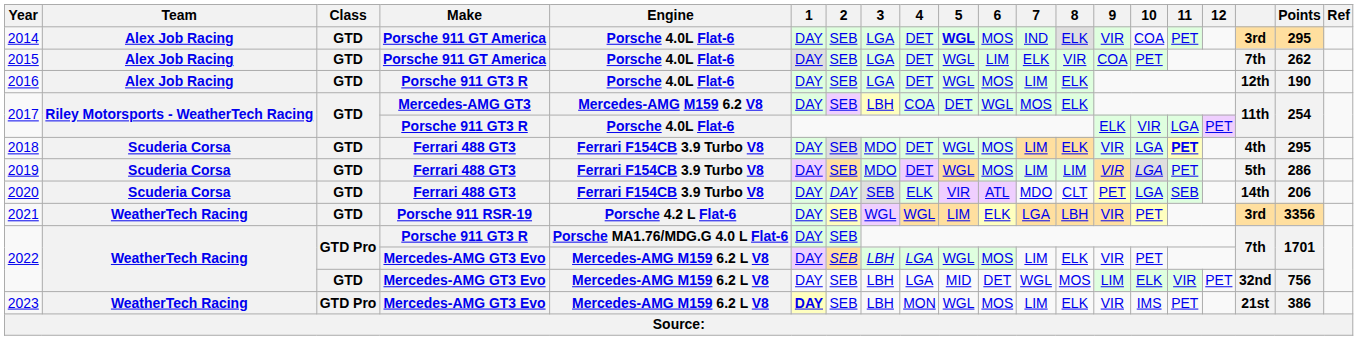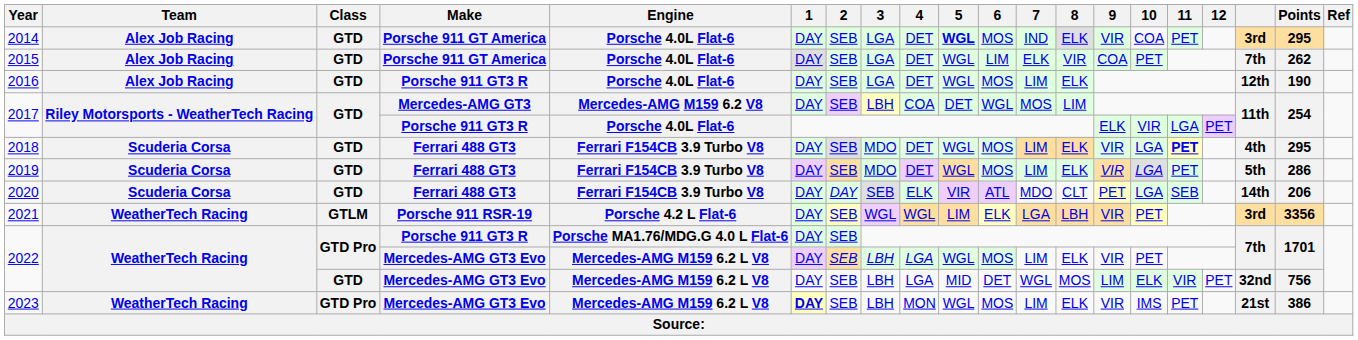 <table class="wikitable" style="text-align:center; font-size:90%">
 <tr>
 <th>Year</th>
 <th>Team</th>
 <th>Class</th>
 <th>Make</th>
 <th>Engine</th>
 <th>1</th>
 <th>2</th>
 <th>3</th>
 <th>4</th>
 <th>5</th>
 <th>6</th>
 <th>7</th>
 <th>8</th>
 <th>9</th>
 <th>10</th>
 <th>11</th>
 <th>12</th>
 <th></th>
 <th>Points</th>
 <th>Ref</th>
 </tr>
 <tr>
 <td><a href='#'>2014</a></td>
 <th><a href='#'>Alex Job Racing</a></th>
 <th>GTD</th>
 <th><a href='#'>Porsche 911 GT America</a></th>
 <th><a href='#'>Porsche</a> 4.0L <a href='#'>Flat-6</a></th>
 <td style="background:#DFFFDF;"><a href='#'>DAY</a><br></td>
 <td style="background:#DFFFDF;"><a href='#'>SEB</a><br></td>
 <td style="background:#DFFFDF;"><a href='#'>LGA</a><br></td>
 <td style="background:#DFFFDF;"><a href='#'>DET</a><br></td>
 <td style="background:#DFFFDF;"><strong><a href='#'>WGL</a></strong><br></td>
 <td style="background:#DFFFDF;"><a href='#'>MOS</a><br></td>
 <td style="background:#DFFFDF;"><a href='#'>IND</a><br></td>
 <td style="background:#DFDFDF;"><a href='#'>ELK</a><br></td>
 <td style="background:#DFFFDF;"><a href='#'>VIR</a><br></td>
 <td style="background:#DFFFDF:"><a href='#'>COA</a><br></td>
 <td style="background:#DFFFDF;"><a href='#'>PET</a><br></td>
 <td></td>
 <th style="background:#FFDF9F;">3rd</th>
 <th style="background:#FFDF9F;">295</th>
 <td></td>
 </tr>
 <tr>
 <td><a href='#'>2015</a></td>
 <th><a href='#'>Alex Job Racing</a></th>
 <th>GTD</th>
 <th><a href='#'>Porsche 911 GT America</a></th>
 <th><a href='#'>Porsche</a> 4.0L <a href='#'>Flat-6</a></th>
 <td style="background:#DFDFDF;"><a href='#'>DAY</a><br></td>
 <td style="background:#DFFFDF;"><a href='#'>SEB</a><br></td>
 <td style="background:#DFFFDF;"><a href='#'>LGA</a><br></td>
 <td style="background:#DFFFDF;"><a href='#'>DET</a><br></td>
 <td style="background:#DFFFDF;"><a href='#'>WGL</a><br></td>
 <td style="background:#DFFFDF;"><a href='#'>LIM</a><br></td>
 <td style="background:#DFFFDF;"><a href='#'>ELK</a><br></td>
 <td style="background:#DFFFDF;"><a href='#'>VIR</a><br></td>
 <td style="background:#DFFFDF;"><a href='#'>COA</a><br></td>
 <td style="background:#DFFFDF;"><a href='#'>PET</a><br></td>
 <td colspan=2></td>
 <th>7th</th>
 <th>262</th>
 <td></td>
 </tr>
 <tr>
 <td><a href='#'>2016</a></td>
 <th><a href='#'>Alex Job Racing</a></th>
 <th>GTD</th>
 <th><a href='#'>Porsche 911 GT3 R</a></th>
 <th><a href='#'>Porsche</a> 4.0L <a href='#'>Flat-6</a></th>
 <td style="background:#DFFFDF;"><a href='#'>DAY</a><br></td>
 <td style="background:#DFFFDF;"><a href='#'>SEB</a><br></td>
 <td style="background:#DFFFDF;"><a href='#'>LGA</a><br></td>
 <td style="background:#DFFFDF;"><a href='#'>DET</a><br></td>
 <td style="background:#DFFFDF;"><a href='#'>WGL</a><br></td>
 <td style="background:#DFFFDF;"><a href='#'>MOS</a><br></td>
 <td style="background:#DFFFDF;"><a href='#'>LIM</a><br></td>
 <td style="background:#DFFFDF;"><a href='#'>ELK</a><br></td>
 <td colspan=4></td>
 <th>12th</th>
 <th>190</th>
 <td></td>
 </tr>
 <tr>
 <td rowspan=2><a href='#'>2017</a></td>
 <th rowspan=2><a href='#'>Riley Motorsports - WeatherTech Racing</a></th>
 <th rowspan=2>GTD</th>
 <th><a href='#'>Mercedes-AMG GT3</a></th>
 <th><a href='#'>Mercedes-AMG</a> <a href='#'>M159</a> 6.2 <a href='#'>V8</a></th>
 <td style="background:#DFFFDF;"><a href='#'>DAY</a><br></td>
 <td style="background:#EFCFFF;"><a href='#'>SEB</a><br></td>
 <td style="background:#FFFFBF;"><a href='#'>LBH</a><br></td>
 <td style="background:#DFFFDF;"><a href='#'>COA</a><br></td>
 <td style="background:#DFFFDF;"><a href='#'>DET</a><br></td>
 <td style="background:#DFFFDF;"><a href='#'>WGL</a><br></td>
 <td style="background:#DFFFDF;"><a href='#'>MOS</a><br></td>
-<td style="background:#DFFFDF;"><a href='#'>ELK</a><br></td>
+<td style="background:#DFFFDF;"><a href='#'>LIM</a><br></td>
 <td colspan=4></td>
 <th rowspan=2>11th</th>
 <th rowspan=2>254</th>
 <td rowspan="2"></td>
 </tr>
 <tr>
 <th><a href='#'>Porsche 911 GT3 R</a></th>
 <th><a href='#'>Porsche</a> 4.0L <a href='#'>Flat-6</a></th>
 <td colspan=8></td>
 <td style="background:#DFFFDF;"><a href='#'>ELK</a><br></td>
 <td style="background:#DFFFDF;"><a href='#'>VIR</a><br></td>
 <td style="background:#DFFFDF;"><a href='#'>LGA</a><br></td>
 <td style="background:#EFCFFF;"><a href='#'>PET</a><br></td>
 </tr>
 <tr>
 <td><a href='#'>2018</a></td>
 <th><a href='#'>Scuderia Corsa</a></th>
 <th>GTD</th>
 <th><a href='#'>Ferrari 488 GT3</a></th>
 <th><a href='#'>Ferrari F154CB</a> 3.9 Turbo <a href='#'>V8</a></th>
 <td style="background:#DFFFDF;"><a href='#'>DAY</a><br></td>
 <td style="background:#DFDFDF;"><a href='#'>SEB</a><br></td>
 <td style="background:#DFFFDF;"><a href='#'>MDO</a><br></td>
 <td style="background:#DFFFDF;"><a href='#'>DET</a><br></td>
 <td style="background:#DFFFDF;"><a href='#'>WGL</a><br></td>
 <td style="background:#DFFFDF;"><a href='#'>MOS</a><br></td>
 <td style="background:#FFDF9F;"><a href='#'>LIM</a><br></td>
 <td style="background:#FFDF9F;"><a href='#'>ELK</a><br></td>
 <td style="background:#DFFFDF;"><a href='#'>VIR</a><br></td>
 <td style="background:#DFFFDF;"><a href='#'>LGA</a><br></td>
 <td style="background:#FFFFBF;"><strong><a href='#'>PET</a></strong><br></td>
 <td></td>
 <th>4th</th>
 <th>295</th>
 <td></td>
 </tr>
 <tr>
 <td><a href='#'>2019</a></td>
 <th><a href='#'>Scuderia Corsa</a></th>
 <th>GTD</th>
 <th><a href='#'>Ferrari 488 GT3</a></th>
 <th><a href='#'>Ferrari F154CB</a> 3.9 Turbo <a href='#'>V8</a></th>
 <td style="background:#EFCFFF;"><a href='#'>DAY</a><br></td>
 <td style="background:#FFDF9F;"><a href='#'>SEB</a><br></td>
 <td style="background:#DFFFDF;"><a href='#'>MDO</a><br></td>
 <td style="background:#EFCFFF;"><a href='#'>DET</a><br></td>
 <td style="background:#FFDF9F;"><a href='#'>WGL</a><br></td>
 <td style="background:#DFFFDF;"><a href='#'>MOS</a><br></td>
 <td style="background:#DFFFDF;"><a href='#'>LIM</a><br></td>
-<td style="background:#DFFFDF;"><a href='#'>LIM</a><br></td>
+<td style="background:#DFFFDF;"><a href='#'>ELK</a><br></td>
 <td style="background:#FFDF9F;"><em><a href='#'>VIR</a></em><br></td>
 <td style="background:#DFDFDF;"><em><a href='#'>LGA</a></em><br></td>
 <td style="background:#DFFFDF;"><a href='#'>PET</a><br></td>
 <td></td>
 <th>5th</th>
 <th>286</th>
 <td></td>
 </tr>
 <tr>
 <td><a href='#'>2020</a></td>
 <th><a href='#'>Scuderia Corsa</a></th>
 <th>GTD</th>
 <th><a href='#'>Ferrari 488 GT3</a></th>
 <th><a href='#'>Ferrari F154CB</a> 3.9 Turbo <a href='#'>V8</a></th>
 <td style="background:#DFFFDF;"><a href='#'>DAY</a><br></td>
 <td style="background:#DFFFDF;"><em><a href='#'>DAY</a></em><br></td>
 <td style="background:#DFDFDF;"><a href='#'>SEB</a><br></td>
 <td style="background:#DFFFDF;"><a href='#'>ELK</a><br></td>
 <td style="background:#EFCFFF;"><a href='#'>VIR</a><br></td>
 <td style="background:#EFCFFF;"><a href='#'>ATL</a><br></td>
 <td><a href='#'>MDO</a></td>
 <td><a href='#'>CLT</a></td>
 <td style="background:#FFFFBF;"><a href='#'>PET</a><br></td>
 <td style="background:#DFFFDF;"><a href='#'>LGA</a><br></td>
 <td style="background:#DFFFDF;"><a href='#'>SEB</a><br></td>
 <td></td>
 <th>14th</th>
 <th>206</th>
 <td></td>
 </tr>
 <tr>
 <td><a href='#'>2021</a></td>
 <th><a href='#'>WeatherTech Racing</a></th>
-<th>GTD</th>
+<th>GTLM</th>
 <th><a href='#'>Porsche 911 RSR-19</a></th>
 <th><a href='#'>Porsche</a> 4.2 L <a href='#'>Flat-6</a></th>
 <td style="background:#DFFFDF;"><a href='#'>DAY</a><br></td>
 <td style="background:#FFFFBF;"><a href='#'>SEB</a><br></td>
 <td style="background:#EFCFFF;"><a href='#'>WGL</a><br></td>
 <td style="background:#FFDF9F;"><a href='#'>WGL</a><br></td>
 <td style="background:#FFDF9F;"><a href='#'>LIM</a><br></td>
 <td style="background:#FFFFBF;"><a href='#'>ELK</a><br></td>
 <td style="background:#FFDF9F;"><a href='#'>LGA</a><br></td>
 <td style="background:#FFDF9F;"><a href='#'>LBH</a><br></td>
 <td style="background:#FFDF9F;"><a href='#'>VIR</a><br></td>
 <td style="background:#FFFFBF;"><a href='#'>PET</a><br></td>
 <td colspan="2"></td>
 <th style="background:#FFDF9F;">3rd</th>
 <th style="background:#FFDF9F;">3356</th>
 <td></td>
 </tr>
 <tr>
 <td rowspan=3><a href='#'>2022</a></td>
 <th rowspan=3><a href='#'>WeatherTech Racing</a></th>
 <th rowspan=2>GTD Pro</th>
 <th><a href='#'>Porsche 911 GT3 R</a></th>
 <th><a href='#'>Porsche</a> MA1.76/MDG.G 4.0 L <a href='#'>Flat-6</a></th>
 <td style="background:#DFFFDF;"><a href='#'>DAY</a><br></td>
 <td style="background:#DFFFDF;"><a href='#'>SEB</a><br></td>
 <td colspan="10"></td>
 <th rowspan=2>7th</th>
 <th rowspan=2>1701</th>
 <td rowspan="3"></td>
 </tr>
 <tr>
 <th><a href='#'>Mercedes-AMG GT3 Evo</a></th>
 <th><a href='#'>Mercedes-AMG M159</a> 6.2 L <a href='#'>V8</a></th>
 <td style="background:#EFCFFF;"><a href='#'>DAY</a><br></td>
 <td style="background:#FFDF9F;"><em><a href='#'>SEB</a></em><br></td>
 <td style="background:#DFFFDF;"><em><a href='#'>LBH</a></em><br></td>
 <td style="background:#DFFFDF;"><em><a href='#'>LGA</a></em><br></td>
 <td style="background:#DFFFDF;"><a href='#'>WGL</a><br></td>
 <td style="background:#DFFFDF;"><a href='#'>MOS</a><br></td>
 <td style="background:"><a href='#'>LIM</a><br></td>
 <td style="background:"><a href='#'>ELK</a><br></td>
 <td style="background:"><a href='#'>VIR</a><br></td>
 <td style="background:"><a href='#'>PET</a><br></td>
 <td colspan="2"></td>
 </tr>
 <tr>
 <th>GTD</th>
 <th><a href='#'>Mercedes-AMG GT3 Evo</a></th>
 <th><a href='#'>Mercedes-AMG M159</a> 6.2 L <a href='#'>V8</a></th>
 <td><a href='#'>DAY</a></td>
 <td><a href='#'>SEB</a></td>
 <td><a href='#'>LBH</a></td>
 <td><a href='#'>LGA</a><br></td>
 <td><a href='#'>MID</a></td>
 <td><a href='#'>DET</a></td>
 <td><a href='#'>WGL</a><br></td>
 <td style="background:"><a href='#'>MOS</a><br></td>
 <td style="background:#DFFFDF;"><a href='#'>LIM</a><br></td>
 <td style="background:#DFFFDF;"><a href='#'>ELK</a><br></td>
 <td style="background:#DFFFDF;"><a href='#'>VIR</a><br></td>
 <td><a href='#'>PET</a><br></td>
 <th>32nd</th>
 <th>756</th>
 </tr>
 <tr>
 <td><a href='#'>2023</a></td>
 <th><a href='#'>WeatherTech Racing</a></th>
 <th>GTD Pro</th>
 <th><a href='#'>Mercedes-AMG GT3 Evo</a></th>
 <th><a href='#'>Mercedes-AMG M159</a> 6.2 L <a href='#'>V8</a></th>
 <td style="background:#FFFFBF;"><strong><a href='#'>DAY</a><br></strong></td>
 <td><a href='#'>SEB</a><br></td>
 <td><a href='#'>LBH</a><br></td>
 <td><a href='#'>MON</a><br></td>
 <td><a href='#'>WGL</a><br></td>
 <td><a href='#'>MOS</a><br></td>
 <td><a href='#'>LIM</a><br></td>
 <td><a href='#'>ELK</a><br></td>
 <td><a href='#'>VIR</a><br></td>
 <td><a href='#'>IMS</a></td>
 <td><a href='#'>PET</a><br></td>
 <td></td>
 <th>21st</th>
 <th>386</th>
 <td></td>
 </tr>
 <tr>
 <th colspan="20">Source:</th>
 </tr>
 </table>
